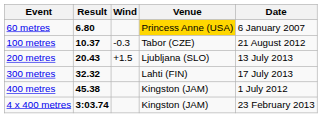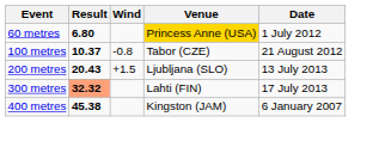 <table class="wikitable">
 <tr>
 <th>Event</th>
 <th>Result</th>
 <th>Wind</th>
 <th>Venue</th>
 <th>Date</th>
 </tr>
 <tr>
 <td><a href='#'>60 metres</a></td>
 <td><strong>6.80</strong></td>
 <td></td>
 <td style="background: gold;">Princess Anne (USA)</td>
-<td>6 January 2007</td>
+<td>1 July 2012</td>
 </tr>
 <tr>
 <td><a href='#'>100 metres</a></td>
 <td><strong>10.37</strong></td>
-<td>-0.3</td>
+<td>-0.8</td>
 <td>Tabor (CZE)</td>
 <td>21 August 2012</td>
 </tr>
 <tr>
 <td><a href='#'>200 metres</a></td>
 <td><strong>20.43</strong></td>
 <td>+1.5</td>
 <td>Ljubljana (SLO)</td>
 <td>13 July 2013</td>
 </tr>
 <tr>
 <td><a href='#'>300 metres</a></td>
-<td><strong>32.32</strong></td>
+<td style="background: lightsalmon;"><strong>32.32</strong></td>
 <td></td>
 <td>Lahti (FIN)</td>
 <td>17 July 2013</td>
 </tr>
 <tr>
 <td><a href='#'>400 metres</a></td>
 <td><strong>45.38</strong></td>
 <td></td>
 <td>Kingston (JAM)</td>
-<td>1 July 2012</td>
-</tr>
-<tr>
-<td><a href='#'>4 x 400 metres</a></td>
-<td><strong>3:03.74</strong></td>
-<td></td>
-<td>Kingston (JAM)</td>
-<td>23 February 2013</td>
+<td>6 January 2007</td>
 </tr>
 </table>
